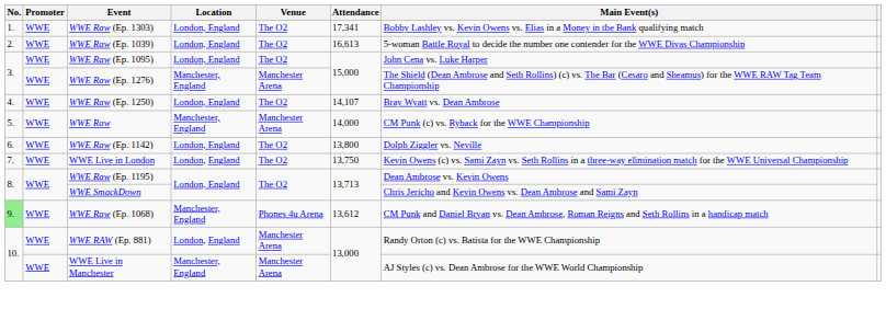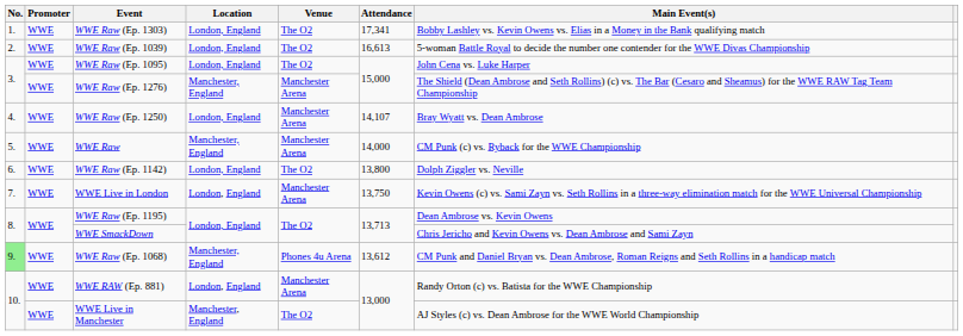 <table class="wikitable sortable" style="font-size:85%;">
 <tr>
 <th>No.</th>
 <th>Promoter</th>
 <th>Event</th>
 <th>Location</th>
 <th>Venue</th>
 <th>Attendance</th>
 <th class=unsortable>Main Event(s)</th>
 <th class=unsortable></th>
 </tr>
 <tr>
 <td>1.</td>
 <td><a href='#'>WWE</a></td>
 <td><em><a href='#'>WWE Raw</a></em> (Ep. 1303) <br> </td>
 <td><a href='#'>London, England</a></td>
 <td><a href='#'>The O2</a></td>
 <td>17,341</td>
 <td><a href='#'>Bobby Lashley</a> vs. <a href='#'>Kevin Owens</a> vs. <a href='#'>Elias</a> in a <a href='#'>Money in the Bank</a> qualifying match</td>
 <td></td>
 </tr>
 <tr>
 <td>2.</td>
 <td><a href='#'>WWE</a></td>
 <td><em><a href='#'>WWE Raw</a></em> (Ep. 1039) <br> </td>
 <td><a href='#'>London, England</a></td>
 <td><a href='#'>The O2</a></td>
 <td>16,613</td>
 <td>5-woman <a href='#'>Battle Royal</a> to decide the number one contender for the <a href='#'>WWE Divas Championship</a></td>
 <td></td>
 </tr>
 <tr>
 <td rowspan=2>3.</td>
 <td><a href='#'>WWE</a></td>
 <td><em><a href='#'>WWE Raw</a></em> (Ep. 1095) <br> </td>
 <td><a href='#'>London, England</a></td>
 <td><a href='#'>The O2</a></td>
 <td rowspan=2>15,000</td>
 <td><a href='#'>John Cena</a> vs. <a href='#'>Luke Harper</a></td>
 <td></td>
 </tr>
 <tr>
 <td><a href='#'>WWE</a></td>
 <td><em><a href='#'>WWE Raw</a></em> (Ep. 1276) <br> </td>
 <td><a href='#'>Manchester, England</a></td>
 <td><a href='#'>Manchester Arena</a></td>
 <td><a href='#'>The Shield</a> (<a href='#'>Dean Ambrose</a> and <a href='#'>Seth Rollins</a>) (c) vs. <a href='#'>The Bar</a> (<a href='#'>Cesaro</a> and <a href='#'>Sheamus</a>) for the <a href='#'>WWE RAW Tag Team Championship</a></td>
 <td></td>
 </tr>
 <tr>
 <td>4.</td>
 <td><a href='#'>WWE</a></td>
 <td><em><a href='#'>WWE Raw</a></em> (Ep. 1250) <br> </td>
 <td><a href='#'>London, England</a></td>
-<td><a href='#'>The O2</a></td>
+<td><a href='#'>Manchester Arena</a></td>
 <td>14,107</td>
 <td><a href='#'>Bray Wyatt</a> vs. <a href='#'>Dean Ambrose</a></td>
 <td></td>
 </tr>
 <tr>
 <td>5.</td>
 <td><a href='#'>WWE</a></td>
 <td><em><a href='#'>WWE Raw</a></em> <br> </td>
 <td><a href='#'>Manchester, England</a></td>
 <td><a href='#'>Manchester Arena</a></td>
 <td>14,000</td>
 <td><a href='#'>CM Punk</a> (c) vs. <a href='#'>Ryback</a> for the <a href='#'>WWE Championship</a></td>
 <td></td>
 </tr>
 <tr>
 <td>6.</td>
 <td><a href='#'>WWE</a></td>
 <td><em><a href='#'>WWE Raw</a></em> (Ep. 1142) <br> </td>
 <td><a href='#'>London, England</a></td>
 <td><a href='#'>The O2</a></td>
 <td>13,800</td>
 <td><a href='#'>Dolph Ziggler</a> vs. <a href='#'>Neville</a></td>
 <td></td>
 </tr>
 <tr>
 <td>7.</td>
 <td><a href='#'>WWE</a></td>
 <td><a href='#'>WWE Live in London</a> <br> </td>
 <td><a href='#'>London</a>, <a href='#'>England</a></td>
-<td><a href='#'>The O2</a></td>
+<td><a href='#'>Manchester Arena</a></td>
 <td>13,750</td>
 <td><a href='#'>Kevin Owens</a> (c) vs. <a href='#'>Sami Zayn</a> vs. <a href='#'>Seth Rollins</a> in a <a href='#'>three-way elimination match</a> for the <a href='#'>WWE Universal Championship</a></td>
 <td></td>
 </tr>
 <tr>
 <td rowspan=2>8.</td>
 <td rowspan=2><a href='#'>WWE</a></td>
 <td><em><a href='#'>WWE Raw</a></em> (Ep. 1195) <br> </td>
 <td rowspan=2><a href='#'>London, England</a></td>
 <td rowspan=2><a href='#'>The O2</a></td>
 <td rowspan=2>13,713</td>
 <td><a href='#'>Dean Ambrose</a> vs. <a href='#'>Kevin Owens</a></td>
 <td rowspan=2></td>
 </tr>
 <tr>
 <td><em><a href='#'>WWE SmackDown</a></em> <br> </td>
 <td><a href='#'>Chris Jericho</a> and <a href='#'>Kevin Owens</a> vs. <a href='#'>Dean Ambrose</a> and <a href='#'>Sami Zayn</a></td>
 </tr>
 <tr>
 <td style="background: lightgreen;">9.</td>
 <td><a href='#'>WWE</a></td>
 <td><em><a href='#'>WWE Raw</a></em> (Ep. 1068) <br> </td>
 <td><a href='#'>Manchester, England</a></td>
 <td><a href='#'>Phones 4u Arena</a></td>
 <td>13,612</td>
 <td><a href='#'>CM Punk</a> and <a href='#'>Daniel Bryan</a> vs. <a href='#'>Dean Ambrose</a>, <a href='#'>Roman Reigns</a> and <a href='#'>Seth Rollins</a> in a <a href='#'>handicap match</a></td>
 <td></td>
 </tr>
 <tr>
 <td rowspan=2>10.</td>
 <td><a href='#'>WWE</a></td>
 <td><em><a href='#'>WWE RAW</a></em> (Ep. 881) <br> </td>
 <td><a href='#'>London</a>, <a href='#'>England</a></td>
 <td><a href='#'>Manchester Arena</a></td>
 <td rowspan=2>13,000</td>
 <td>Randy Orton (c) vs. Batista for the WWE Championship</td>
 <td></td>
 </tr>
 <tr>
 <td><a href='#'>WWE</a></td>
 <td><a href='#'>WWE Live in Manchester</a> <br> </td>
 <td><a href='#'>Manchester</a>, <a href='#'>England</a></td>
-<td><a href='#'>Manchester Arena</a></td>
+<td><a href='#'>The O2</a></td>
 <td>AJ Styles (c) vs. Dean Ambrose for the WWE World Championship</td>
 <td></td>
 </tr>
 </table>
